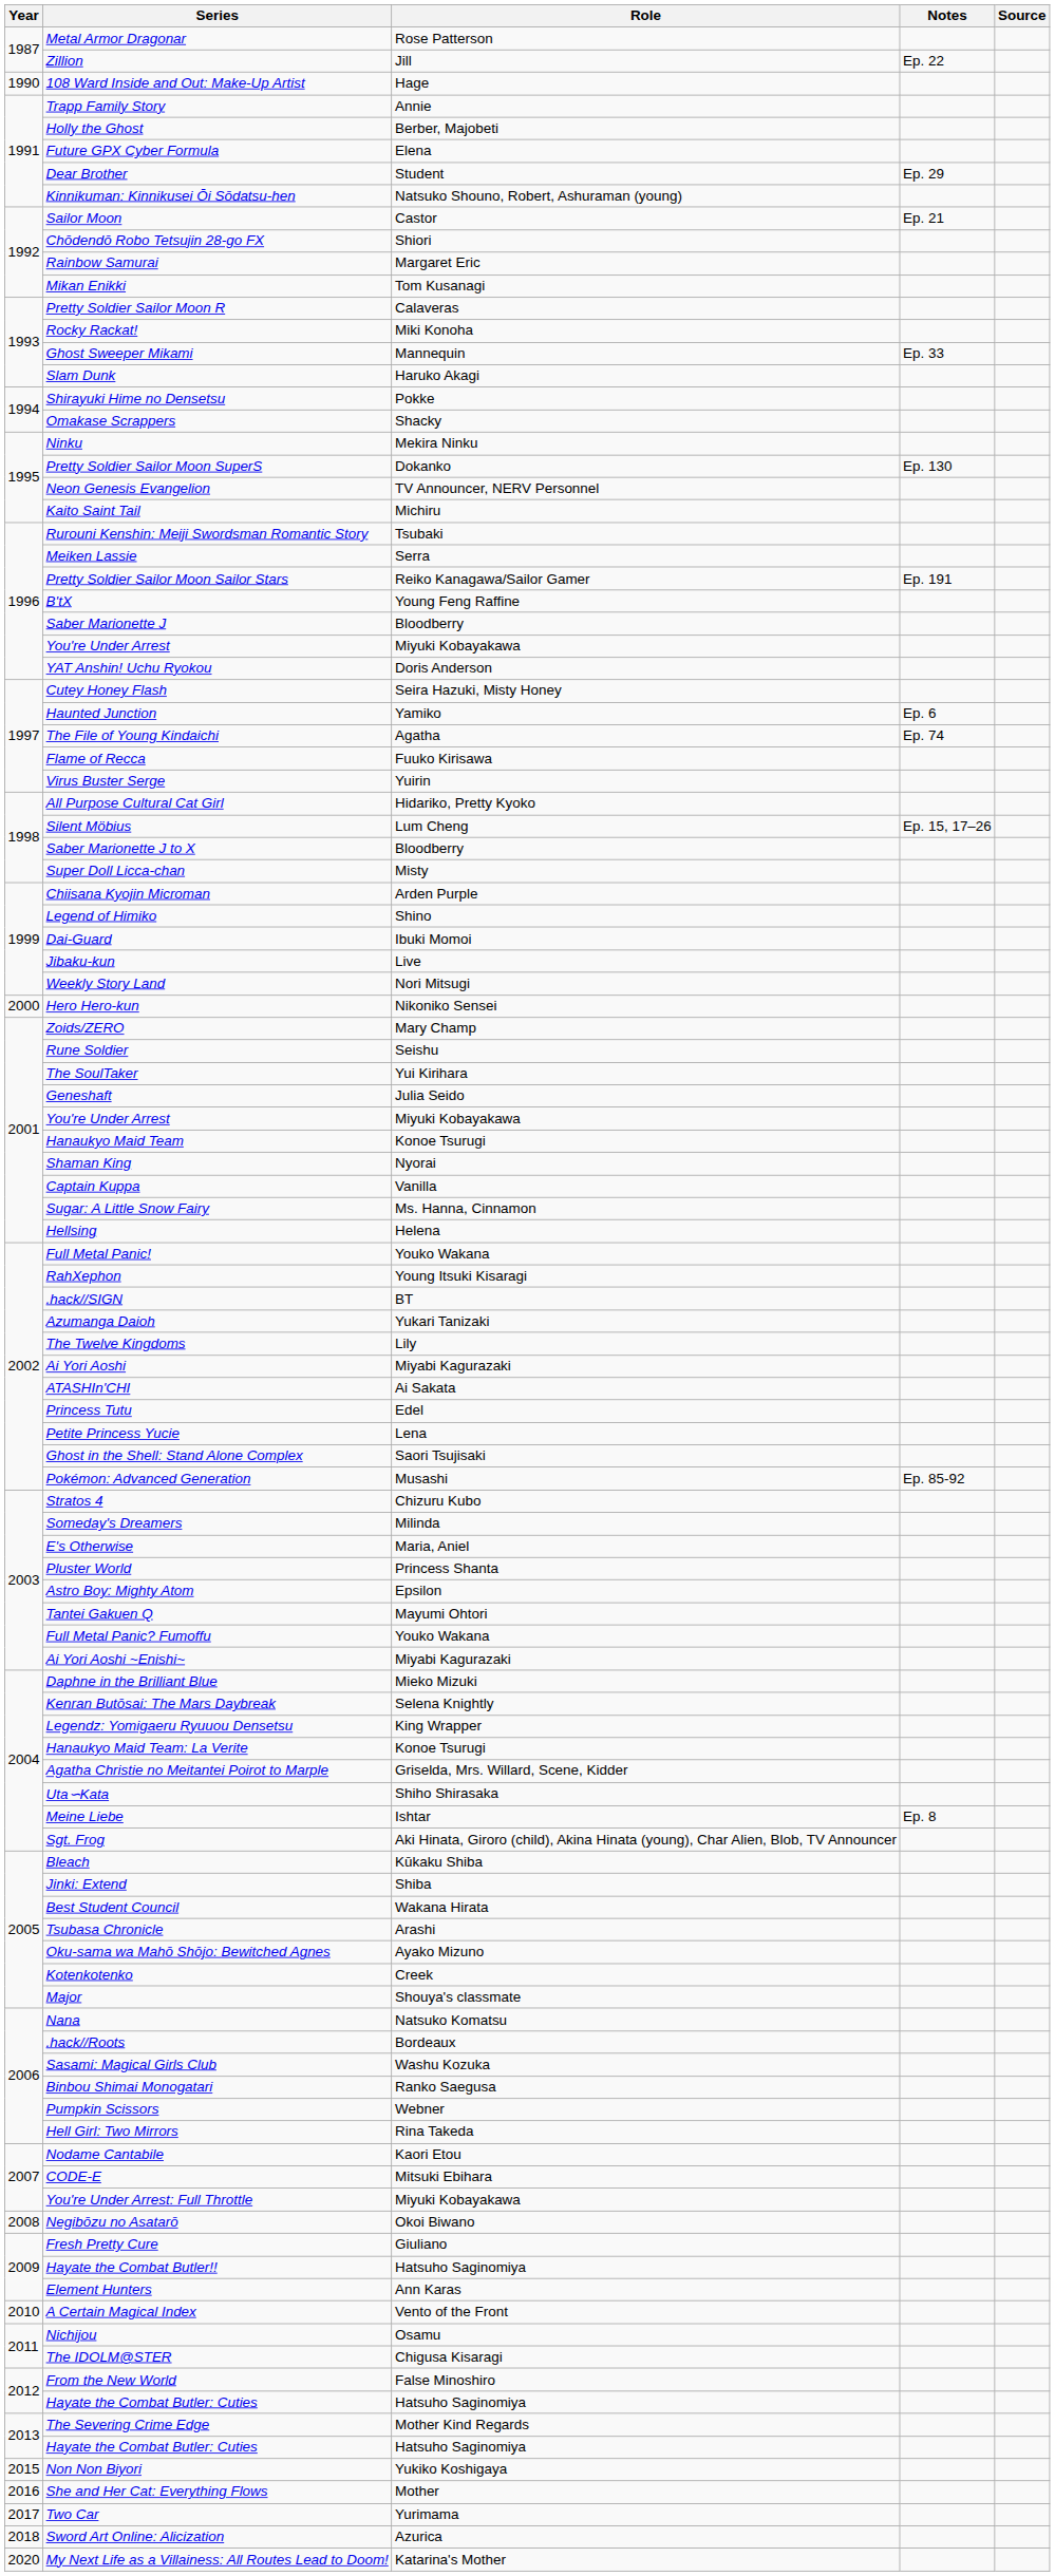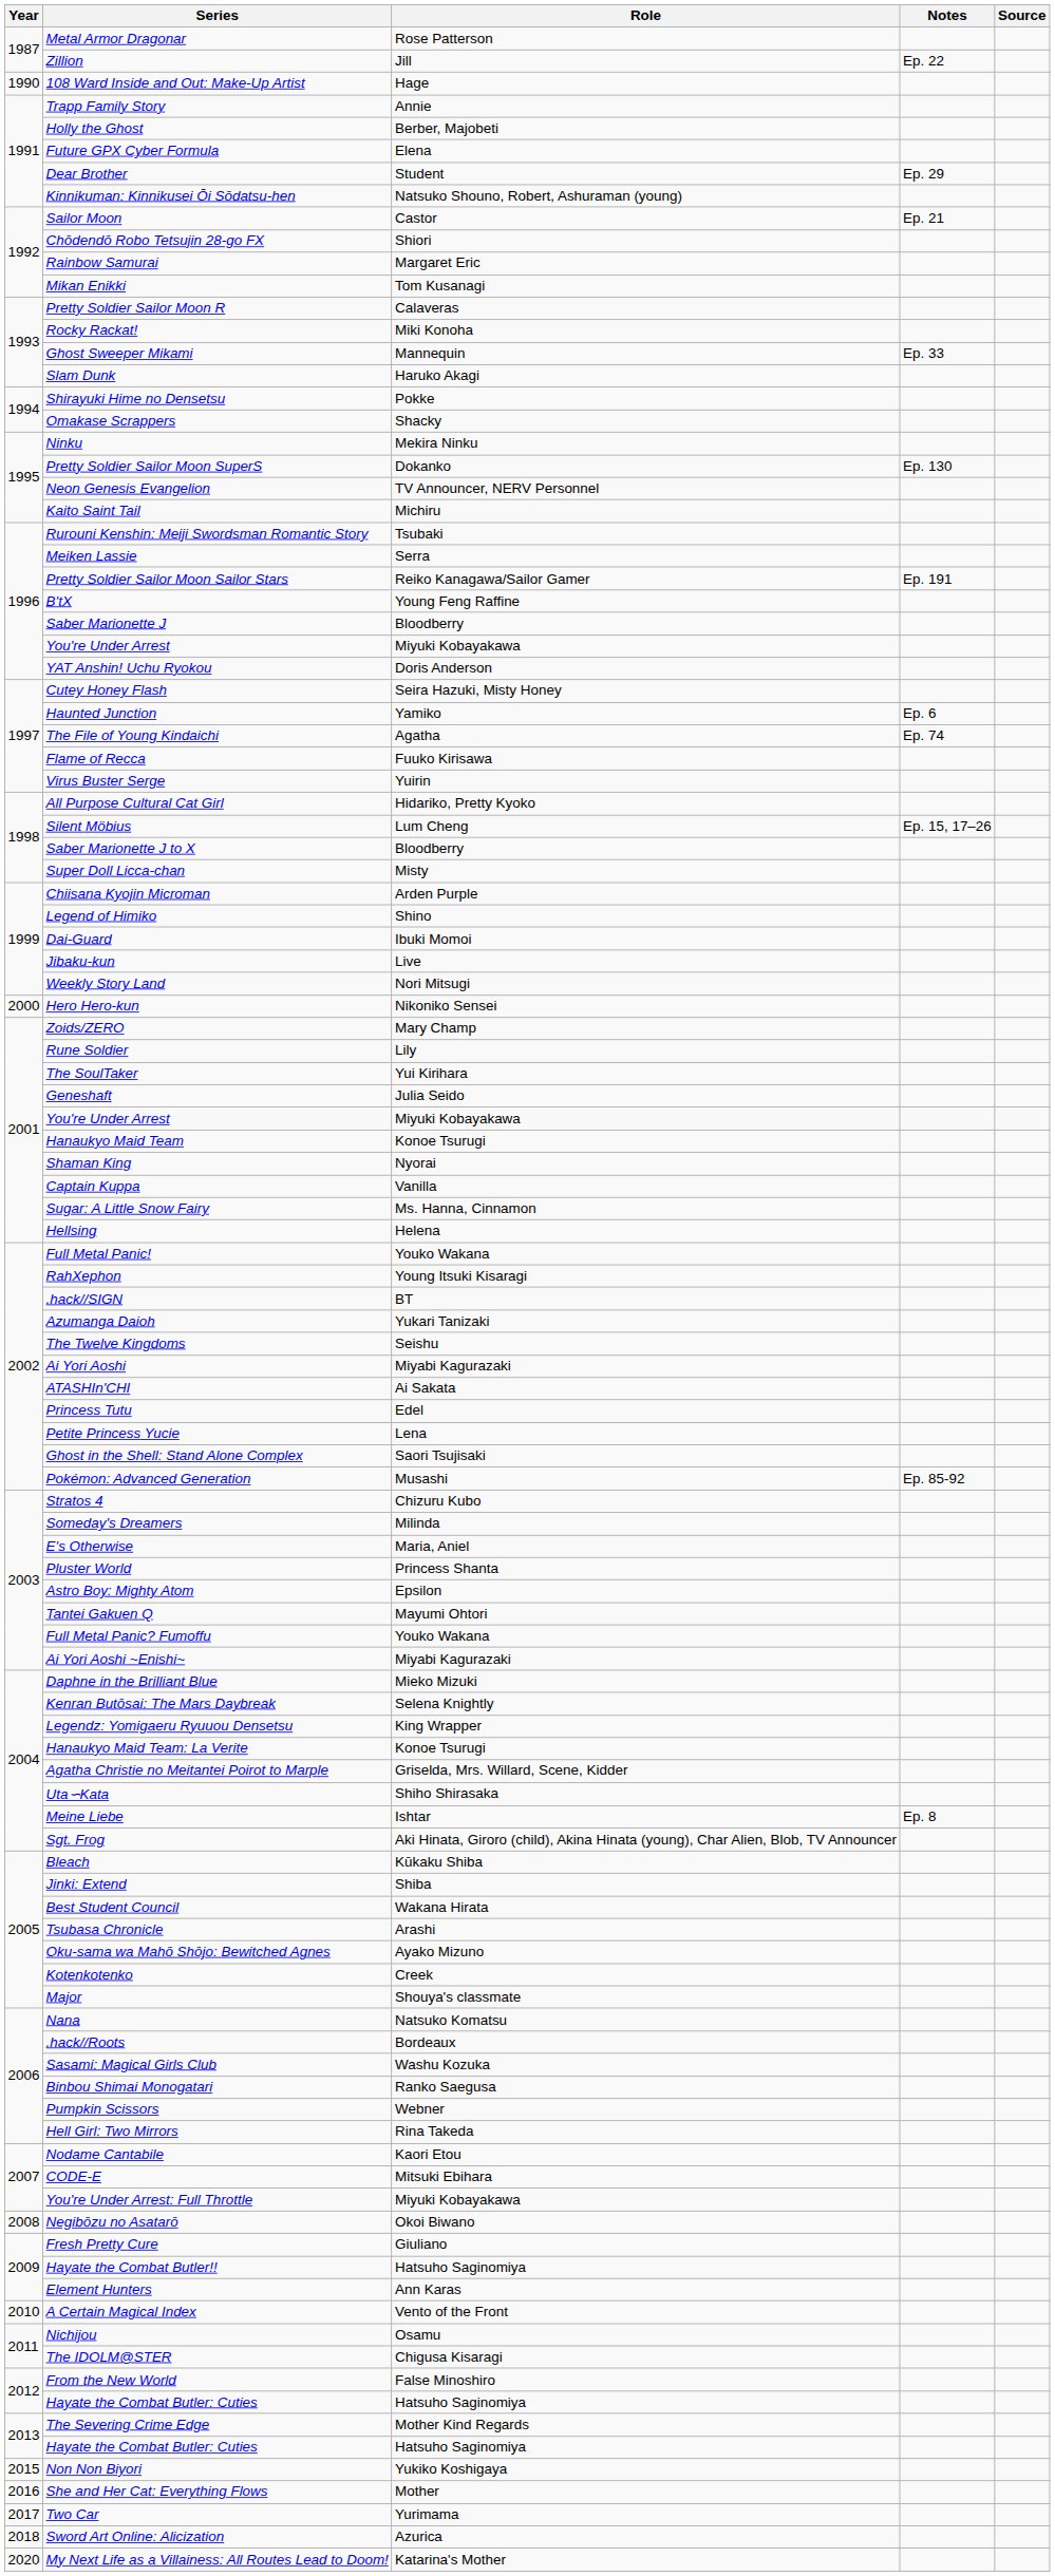 <table class="wikitable sortable">
 <tr>
 <th>Year</th>
 <th>Series</th>
 <th>Role</th>
 <th>Notes</th>
 <th>Source</th>
 </tr>
 <tr>
 <td rowspan="2">1987</td>
 <td><em><a href='#'>Metal Armor Dragonar</a></em></td>
 <td>Rose Patterson</td>
 <td></td>
 <td></td>
 </tr>
 <tr>
 <td><em><a href='#'>Zillion</a></em></td>
 <td>Jill</td>
 <td>Ep. 22</td>
 <td></td>
 </tr>
 <tr>
 <td>1990</td>
 <td><em><a href='#'>108 Ward Inside and Out: Make-Up Artist</a></em></td>
 <td>Hage</td>
 <td></td>
 <td></td>
 </tr>
 <tr>
 <td rowspan="5">1991</td>
 <td><em><a href='#'>Trapp Family Story</a></em></td>
 <td>Annie</td>
 <td></td>
 <td></td>
 </tr>
 <tr>
 <td><em><a href='#'>Holly the Ghost</a></em></td>
 <td>Berber, Majobeti</td>
 <td></td>
 <td></td>
 </tr>
 <tr>
 <td><em><a href='#'>Future GPX Cyber Formula</a></em></td>
 <td>Elena</td>
 <td></td>
 <td></td>
 </tr>
 <tr>
 <td><em><a href='#'>Dear Brother</a></em></td>
 <td>Student</td>
 <td>Ep. 29</td>
 <td></td>
 </tr>
 <tr>
 <td><em><a href='#'>Kinnikuman: Kinnikusei Ōi Sōdatsu-hen</a></em></td>
 <td>Natsuko Shouno, Robert, Ashuraman (young)</td>
 <td></td>
 <td></td>
 </tr>
 <tr>
 <td rowspan="4">1992</td>
 <td><em><a href='#'>Sailor Moon</a></em></td>
 <td>Castor</td>
 <td>Ep. 21</td>
 <td></td>
 </tr>
 <tr>
 <td><em><a href='#'>Chōdendō Robo Tetsujin 28-go FX</a></em></td>
 <td>Shiori</td>
 <td></td>
 <td></td>
 </tr>
 <tr>
 <td><em><a href='#'>Rainbow Samurai</a></em></td>
 <td>Margaret Eric</td>
 <td></td>
 <td></td>
 </tr>
 <tr>
 <td><em><a href='#'>Mikan Enikki</a></em></td>
 <td>Tom Kusanagi</td>
 <td></td>
 <td></td>
 </tr>
 <tr>
 <td rowspan="4">1993</td>
 <td><em><a href='#'>Pretty Soldier Sailor Moon R</a></em></td>
 <td>Calaveras</td>
 <td></td>
 <td></td>
 </tr>
 <tr>
 <td><em><a href='#'>Rocky Rackat!</a></em></td>
 <td>Miki Konoha</td>
 <td></td>
 <td></td>
 </tr>
 <tr>
 <td><em><a href='#'>Ghost Sweeper Mikami</a></em></td>
 <td>Mannequin</td>
 <td>Ep. 33</td>
 <td></td>
 </tr>
 <tr>
 <td><em><a href='#'>Slam Dunk</a></em></td>
 <td>Haruko Akagi</td>
 <td></td>
 <td></td>
 </tr>
 <tr>
 <td rowspan="2">1994</td>
 <td><em><a href='#'>Shirayuki Hime no Densetsu</a></em></td>
 <td>Pokke</td>
 <td></td>
 <td></td>
 </tr>
 <tr>
 <td><em><a href='#'>Omakase Scrappers</a></em></td>
 <td>Shacky</td>
 <td></td>
 <td></td>
 </tr>
 <tr>
 <td rowspan="4">1995</td>
 <td><em><a href='#'>Ninku</a></em></td>
 <td>Mekira Ninku</td>
 <td></td>
 <td></td>
 </tr>
 <tr>
 <td><em><a href='#'>Pretty Soldier Sailor Moon SuperS</a></em></td>
 <td>Dokanko</td>
 <td>Ep. 130</td>
 <td></td>
 </tr>
 <tr>
 <td><em><a href='#'>Neon Genesis Evangelion</a></em></td>
 <td>TV Announcer, NERV Personnel</td>
 <td></td>
 <td></td>
 </tr>
 <tr>
 <td><em><a href='#'>Kaito Saint Tail</a></em></td>
 <td>Michiru</td>
 <td></td>
 <td></td>
 </tr>
 <tr>
 <td rowspan="7">1996</td>
 <td><em><a href='#'>Rurouni Kenshin: Meiji Swordsman Romantic Story</a></em></td>
 <td>Tsubaki</td>
 <td></td>
 <td></td>
 </tr>
 <tr>
 <td><em><a href='#'>Meiken Lassie</a></em></td>
 <td>Serra</td>
 <td></td>
 <td></td>
 </tr>
 <tr>
 <td><em><a href='#'>Pretty Soldier Sailor Moon Sailor Stars</a></em></td>
 <td>Reiko Kanagawa/Sailor Gamer</td>
 <td>Ep. 191</td>
 <td></td>
 </tr>
 <tr>
 <td><em><a href='#'>B'tX</a></em></td>
 <td>Young Feng Raffine</td>
 <td></td>
 <td></td>
 </tr>
 <tr>
 <td><em><a href='#'>Saber Marionette J</a></em></td>
 <td>Bloodberry</td>
 <td></td>
 <td></td>
 </tr>
 <tr>
 <td><em><a href='#'>You're Under Arrest</a></em></td>
 <td>Miyuki Kobayakawa</td>
 <td></td>
 <td></td>
 </tr>
 <tr>
 <td><em><a href='#'>YAT Anshin! Uchu Ryokou</a></em></td>
 <td>Doris Anderson</td>
 <td></td>
 <td></td>
 </tr>
 <tr>
 <td rowspan="5">1997</td>
 <td><em><a href='#'>Cutey Honey Flash</a></em></td>
 <td>Seira Hazuki, Misty Honey</td>
 <td></td>
 <td></td>
 </tr>
 <tr>
 <td><em><a href='#'>Haunted Junction</a></em></td>
 <td>Yamiko</td>
 <td>Ep. 6</td>
 <td></td>
 </tr>
 <tr>
 <td><em><a href='#'>The File of Young Kindaichi</a></em></td>
 <td>Agatha</td>
 <td>Ep. 74</td>
 <td></td>
 </tr>
 <tr>
 <td><em><a href='#'>Flame of Recca</a></em></td>
 <td>Fuuko Kirisawa</td>
 <td></td>
 <td></td>
 </tr>
 <tr>
 <td><em><a href='#'>Virus Buster Serge</a></em></td>
 <td>Yuirin</td>
 <td></td>
 <td></td>
 </tr>
 <tr>
 <td rowspan="4">1998</td>
 <td><em><a href='#'>All Purpose Cultural Cat Girl</a></em></td>
 <td>Hidariko, Pretty Kyoko</td>
 <td></td>
 <td></td>
 </tr>
 <tr>
 <td><em><a href='#'>Silent Möbius</a></em></td>
 <td>Lum Cheng</td>
 <td>Ep. 15, 17–26</td>
 <td></td>
 </tr>
 <tr>
 <td><em><a href='#'>Saber Marionette J to X</a></em></td>
 <td>Bloodberry</td>
 <td></td>
 <td></td>
 </tr>
 <tr>
 <td><em><a href='#'>Super Doll Licca-chan</a></em></td>
 <td>Misty</td>
 <td></td>
 <td></td>
 </tr>
 <tr>
 <td rowspan="5">1999</td>
 <td><em><a href='#'>Chiisana Kyojin Microman</a></em></td>
 <td>Arden Purple</td>
 <td></td>
 <td></td>
 </tr>
 <tr>
 <td><em><a href='#'>Legend of Himiko</a></em></td>
 <td>Shino</td>
 <td></td>
 <td></td>
 </tr>
 <tr>
 <td><em><a href='#'>Dai-Guard</a></em></td>
 <td>Ibuki Momoi</td>
 <td></td>
 <td></td>
 </tr>
 <tr>
 <td><em><a href='#'>Jibaku-kun</a></em></td>
 <td>Live</td>
 <td></td>
 <td></td>
 </tr>
 <tr>
 <td><em><a href='#'>Weekly Story Land</a></em></td>
 <td>Nori Mitsugi</td>
 <td></td>
 <td></td>
 </tr>
 <tr>
 <td>2000</td>
 <td><em><a href='#'>Hero Hero-kun</a></em></td>
 <td>Nikoniko Sensei</td>
 <td></td>
 <td></td>
 </tr>
 <tr>
 <td rowspan="10">2001</td>
 <td><em><a href='#'>Zoids/ZERO</a></em></td>
 <td>Mary Champ</td>
 <td></td>
 <td></td>
 </tr>
 <tr>
 <td><em><a href='#'>Rune Soldier</a></em></td>
-<td>Seishu</td>
+<td>Lily</td>
 <td></td>
 <td></td>
 </tr>
 <tr>
 <td><em><a href='#'>The SoulTaker</a></em></td>
 <td>Yui Kirihara</td>
 <td></td>
 <td></td>
 </tr>
 <tr>
 <td><em><a href='#'>Geneshaft</a></em></td>
 <td>Julia Seido</td>
 <td></td>
 <td></td>
 </tr>
 <tr>
 <td><em><a href='#'>You're Under Arrest</a></em></td>
 <td>Miyuki Kobayakawa</td>
 <td></td>
 <td></td>
 </tr>
 <tr>
 <td><em><a href='#'>Hanaukyo Maid Team</a></em></td>
 <td>Konoe Tsurugi</td>
 <td></td>
 <td></td>
 </tr>
 <tr>
 <td><em><a href='#'>Shaman King</a></em></td>
 <td>Nyorai</td>
 <td></td>
 <td></td>
 </tr>
 <tr>
 <td><em><a href='#'>Captain Kuppa</a></em></td>
 <td>Vanilla</td>
 <td></td>
 <td></td>
 </tr>
 <tr>
 <td><em><a href='#'>Sugar: A Little Snow Fairy</a></em></td>
 <td>Ms. Hanna, Cinnamon</td>
 <td></td>
 <td></td>
 </tr>
 <tr>
 <td><em><a href='#'>Hellsing</a></em></td>
 <td>Helena</td>
 <td></td>
 <td></td>
 </tr>
 <tr>
 <td rowspan="11">2002</td>
 <td><em><a href='#'>Full Metal Panic!</a></em></td>
 <td>Youko Wakana</td>
 <td></td>
 <td></td>
 </tr>
 <tr>
 <td><em><a href='#'>RahXephon</a></em></td>
 <td>Young Itsuki Kisaragi</td>
 <td></td>
 <td></td>
 </tr>
 <tr>
 <td><em><a href='#'>.hack//SIGN</a></em></td>
 <td>BT</td>
 <td></td>
 <td></td>
 </tr>
 <tr>
 <td><em><a href='#'>Azumanga Daioh</a></em></td>
 <td>Yukari Tanizaki</td>
 <td></td>
 <td></td>
 </tr>
 <tr>
 <td><em><a href='#'>The Twelve Kingdoms</a></em></td>
-<td>Lily</td>
+<td>Seishu</td>
 <td></td>
 <td></td>
 </tr>
 <tr>
 <td><em><a href='#'>Ai Yori Aoshi</a></em></td>
 <td>Miyabi Kagurazaki</td>
 <td></td>
 <td></td>
 </tr>
 <tr>
 <td><em><a href='#'>ATASHIn'CHI</a></em></td>
 <td>Ai Sakata</td>
 <td></td>
 <td></td>
 </tr>
 <tr>
 <td><em><a href='#'>Princess Tutu</a></em></td>
 <td>Edel</td>
 <td></td>
 <td></td>
 </tr>
 <tr>
 <td><em><a href='#'>Petite Princess Yucie</a></em></td>
 <td>Lena</td>
 <td></td>
 <td></td>
 </tr>
 <tr>
 <td><em><a href='#'>Ghost in the Shell: Stand Alone Complex</a></em></td>
 <td>Saori Tsujisaki</td>
 <td></td>
 <td></td>
 </tr>
 <tr>
 <td><em><a href='#'>Pokémon: Advanced Generation</a></em></td>
 <td>Musashi</td>
 <td>Ep. 85-92</td>
 <td></td>
 </tr>
 <tr>
 <td rowspan="8">2003</td>
 <td><em><a href='#'>Stratos 4</a></em></td>
 <td>Chizuru Kubo</td>
 <td></td>
 <td></td>
 </tr>
 <tr>
 <td><em><a href='#'>Someday's Dreamers</a></em></td>
 <td>Milinda</td>
 <td></td>
 <td></td>
 </tr>
 <tr>
 <td><em><a href='#'>E's Otherwise</a></em></td>
 <td>Maria, Aniel</td>
 <td></td>
 <td></td>
 </tr>
 <tr>
 <td><em><a href='#'>Pluster World</a></em></td>
 <td>Princess Shanta</td>
 <td></td>
 <td></td>
 </tr>
 <tr>
 <td><em><a href='#'>Astro Boy: Mighty Atom</a></em></td>
 <td>Epsilon</td>
 <td></td>
 <td></td>
 </tr>
 <tr>
 <td><em><a href='#'>Tantei Gakuen Q</a></em></td>
 <td>Mayumi Ohtori</td>
 <td></td>
 <td></td>
 </tr>
 <tr>
 <td><em><a href='#'>Full Metal Panic? Fumoffu</a></em></td>
 <td>Youko Wakana</td>
 <td></td>
 <td></td>
 </tr>
 <tr>
 <td><em><a href='#'>Ai Yori Aoshi ~Enishi~</a></em></td>
 <td>Miyabi Kagurazaki</td>
 <td></td>
 <td></td>
 </tr>
 <tr>
 <td rowspan="8">2004</td>
 <td><em><a href='#'>Daphne in the Brilliant Blue</a></em></td>
 <td>Mieko Mizuki</td>
 <td></td>
 <td></td>
 </tr>
 <tr>
 <td><em><a href='#'>Kenran Butōsai: The Mars Daybreak</a></em></td>
 <td>Selena Knightly</td>
 <td></td>
 <td></td>
 </tr>
 <tr>
 <td><em><a href='#'>Legendz: Yomigaeru Ryuuou Densetsu</a></em></td>
 <td>King Wrapper</td>
 <td></td>
 <td></td>
 </tr>
 <tr>
 <td><em><a href='#'>Hanaukyo Maid Team: La Verite</a></em></td>
 <td>Konoe Tsurugi</td>
 <td></td>
 <td></td>
 </tr>
 <tr>
 <td><em><a href='#'>Agatha Christie no Meitantei Poirot to Marple</a></em></td>
 <td>Griselda, Mrs. Willard, Scene, Kidder</td>
 <td></td>
 <td></td>
 </tr>
 <tr>
 <td><em><a href='#'>Uta∽Kata</a></em></td>
 <td>Shiho Shirasaka</td>
 <td></td>
 <td></td>
 </tr>
 <tr>
 <td><em><a href='#'>Meine Liebe</a></em></td>
 <td>Ishtar</td>
 <td>Ep. 8</td>
 <td></td>
 </tr>
 <tr>
 <td><em><a href='#'>Sgt. Frog</a></em></td>
 <td>Aki Hinata, Giroro (child), Akina Hinata (young), Char Alien, Blob, TV Announcer</td>
 <td></td>
 <td></td>
 </tr>
 <tr>
 <td rowspan="7">2005</td>
 <td><em><a href='#'>Bleach</a></em></td>
 <td>Kūkaku Shiba</td>
 <td></td>
 <td></td>
 </tr>
 <tr>
 <td><em><a href='#'>Jinki: Extend</a></em></td>
 <td>Shiba</td>
 <td></td>
 <td></td>
 </tr>
 <tr>
 <td><em><a href='#'>Best Student Council</a></em></td>
 <td>Wakana Hirata</td>
 <td></td>
 <td></td>
 </tr>
 <tr>
 <td><em><a href='#'>Tsubasa Chronicle</a></em></td>
 <td>Arashi</td>
 <td></td>
 <td></td>
 </tr>
 <tr>
 <td><em><a href='#'>Oku-sama wa Mahō Shōjo: Bewitched Agnes</a></em></td>
 <td>Ayako Mizuno</td>
 <td></td>
 <td></td>
 </tr>
 <tr>
 <td><em><a href='#'>Kotenkotenko</a></em></td>
 <td>Creek</td>
 <td></td>
 <td></td>
 </tr>
 <tr>
 <td><em><a href='#'>Major</a></em></td>
 <td>Shouya's classmate</td>
 <td></td>
 <td></td>
 </tr>
 <tr>
 <td rowspan="6">2006</td>
 <td><em><a href='#'>Nana</a></em></td>
 <td>Natsuko Komatsu</td>
 <td></td>
 <td></td>
 </tr>
 <tr>
 <td><em><a href='#'>.hack//Roots</a></em></td>
 <td>Bordeaux</td>
 <td></td>
 <td></td>
 </tr>
 <tr>
 <td><em><a href='#'>Sasami: Magical Girls Club</a></em></td>
 <td>Washu Kozuka</td>
 <td></td>
 <td></td>
 </tr>
 <tr>
 <td><em><a href='#'>Binbou Shimai Monogatari</a></em></td>
 <td>Ranko Saegusa</td>
 <td></td>
 <td></td>
 </tr>
 <tr>
 <td><em><a href='#'>Pumpkin Scissors</a></em></td>
 <td>Webner</td>
 <td></td>
 <td></td>
 </tr>
 <tr>
 <td><em><a href='#'>Hell Girl: Two Mirrors</a></em></td>
 <td>Rina Takeda</td>
 <td></td>
 <td></td>
 </tr>
 <tr>
 <td rowspan="3">2007</td>
 <td><em><a href='#'>Nodame Cantabile</a></em></td>
 <td>Kaori Etou</td>
 <td></td>
 <td></td>
 </tr>
 <tr>
 <td><em><a href='#'>CODE-E</a></em></td>
 <td>Mitsuki Ebihara</td>
 <td></td>
 <td></td>
 </tr>
 <tr>
 <td><em><a href='#'>You're Under Arrest: Full Throttle</a></em></td>
 <td>Miyuki Kobayakawa</td>
 <td></td>
 <td></td>
 </tr>
 <tr>
 <td>2008</td>
 <td><em><a href='#'>Negibōzu no Asatarō</a></em></td>
 <td>Okoi Biwano</td>
 <td></td>
 <td></td>
 </tr>
 <tr>
 <td rowspan="3">2009</td>
 <td><em><a href='#'>Fresh Pretty Cure</a></em></td>
 <td>Giuliano</td>
 <td></td>
 <td></td>
 </tr>
 <tr>
 <td><em><a href='#'>Hayate the Combat Butler!!</a></em></td>
 <td>Hatsuho Saginomiya</td>
 <td></td>
 <td></td>
 </tr>
 <tr>
 <td><em><a href='#'>Element Hunters</a></em></td>
 <td>Ann Karas</td>
 <td></td>
 <td></td>
 </tr>
 <tr>
 <td>2010</td>
 <td><em><a href='#'>A Certain Magical Index</a></em></td>
 <td>Vento of the Front</td>
 <td></td>
 <td></td>
 </tr>
 <tr>
 <td rowspan="2">2011</td>
 <td><em><a href='#'>Nichijou</a></em></td>
 <td>Osamu</td>
 <td></td>
 <td></td>
 </tr>
 <tr>
 <td><em><a href='#'>The IDOLM@STER</a></em></td>
 <td>Chigusa Kisaragi</td>
 <td></td>
 <td></td>
 </tr>
 <tr>
 <td rowspan="2">2012</td>
 <td><em><a href='#'>From the New World</a></em></td>
 <td>False Minoshiro</td>
 <td></td>
 <td></td>
 </tr>
 <tr>
 <td><em><a href='#'>Hayate the Combat Butler: Cuties</a></em></td>
 <td>Hatsuho Saginomiya</td>
 <td></td>
 <td></td>
 </tr>
 <tr>
 <td rowspan="2">2013</td>
 <td><em><a href='#'>The Severing Crime Edge</a></em></td>
 <td>Mother Kind Regards</td>
 <td></td>
 <td></td>
 </tr>
 <tr>
 <td><em><a href='#'>Hayate the Combat Butler: Cuties</a></em></td>
 <td>Hatsuho Saginomiya</td>
 <td></td>
 <td></td>
 </tr>
 <tr>
 <td>2015</td>
 <td><em><a href='#'>Non Non Biyori</a></em></td>
 <td>Yukiko Koshigaya</td>
 <td></td>
 <td></td>
 </tr>
 <tr>
 <td>2016</td>
 <td><em><a href='#'>She and Her Cat: Everything Flows</a></em></td>
 <td>Mother</td>
 <td></td>
 <td></td>
 </tr>
 <tr>
 <td>2017</td>
 <td><em><a href='#'>Two Car</a></em></td>
 <td>Yurimama</td>
 <td></td>
 <td></td>
 </tr>
 <tr>
 <td>2018</td>
 <td><em><a href='#'>Sword Art Online: Alicization</a></em></td>
 <td>Azurica</td>
 <td></td>
 <td></td>
 </tr>
 <tr>
 <td>2020</td>
 <td><em><a href='#'>My Next Life as a Villainess: All Routes Lead to Doom!</a></em></td>
 <td>Katarina's Mother</td>
 <td></td>
 <td></td>
 </tr>
 </table>
